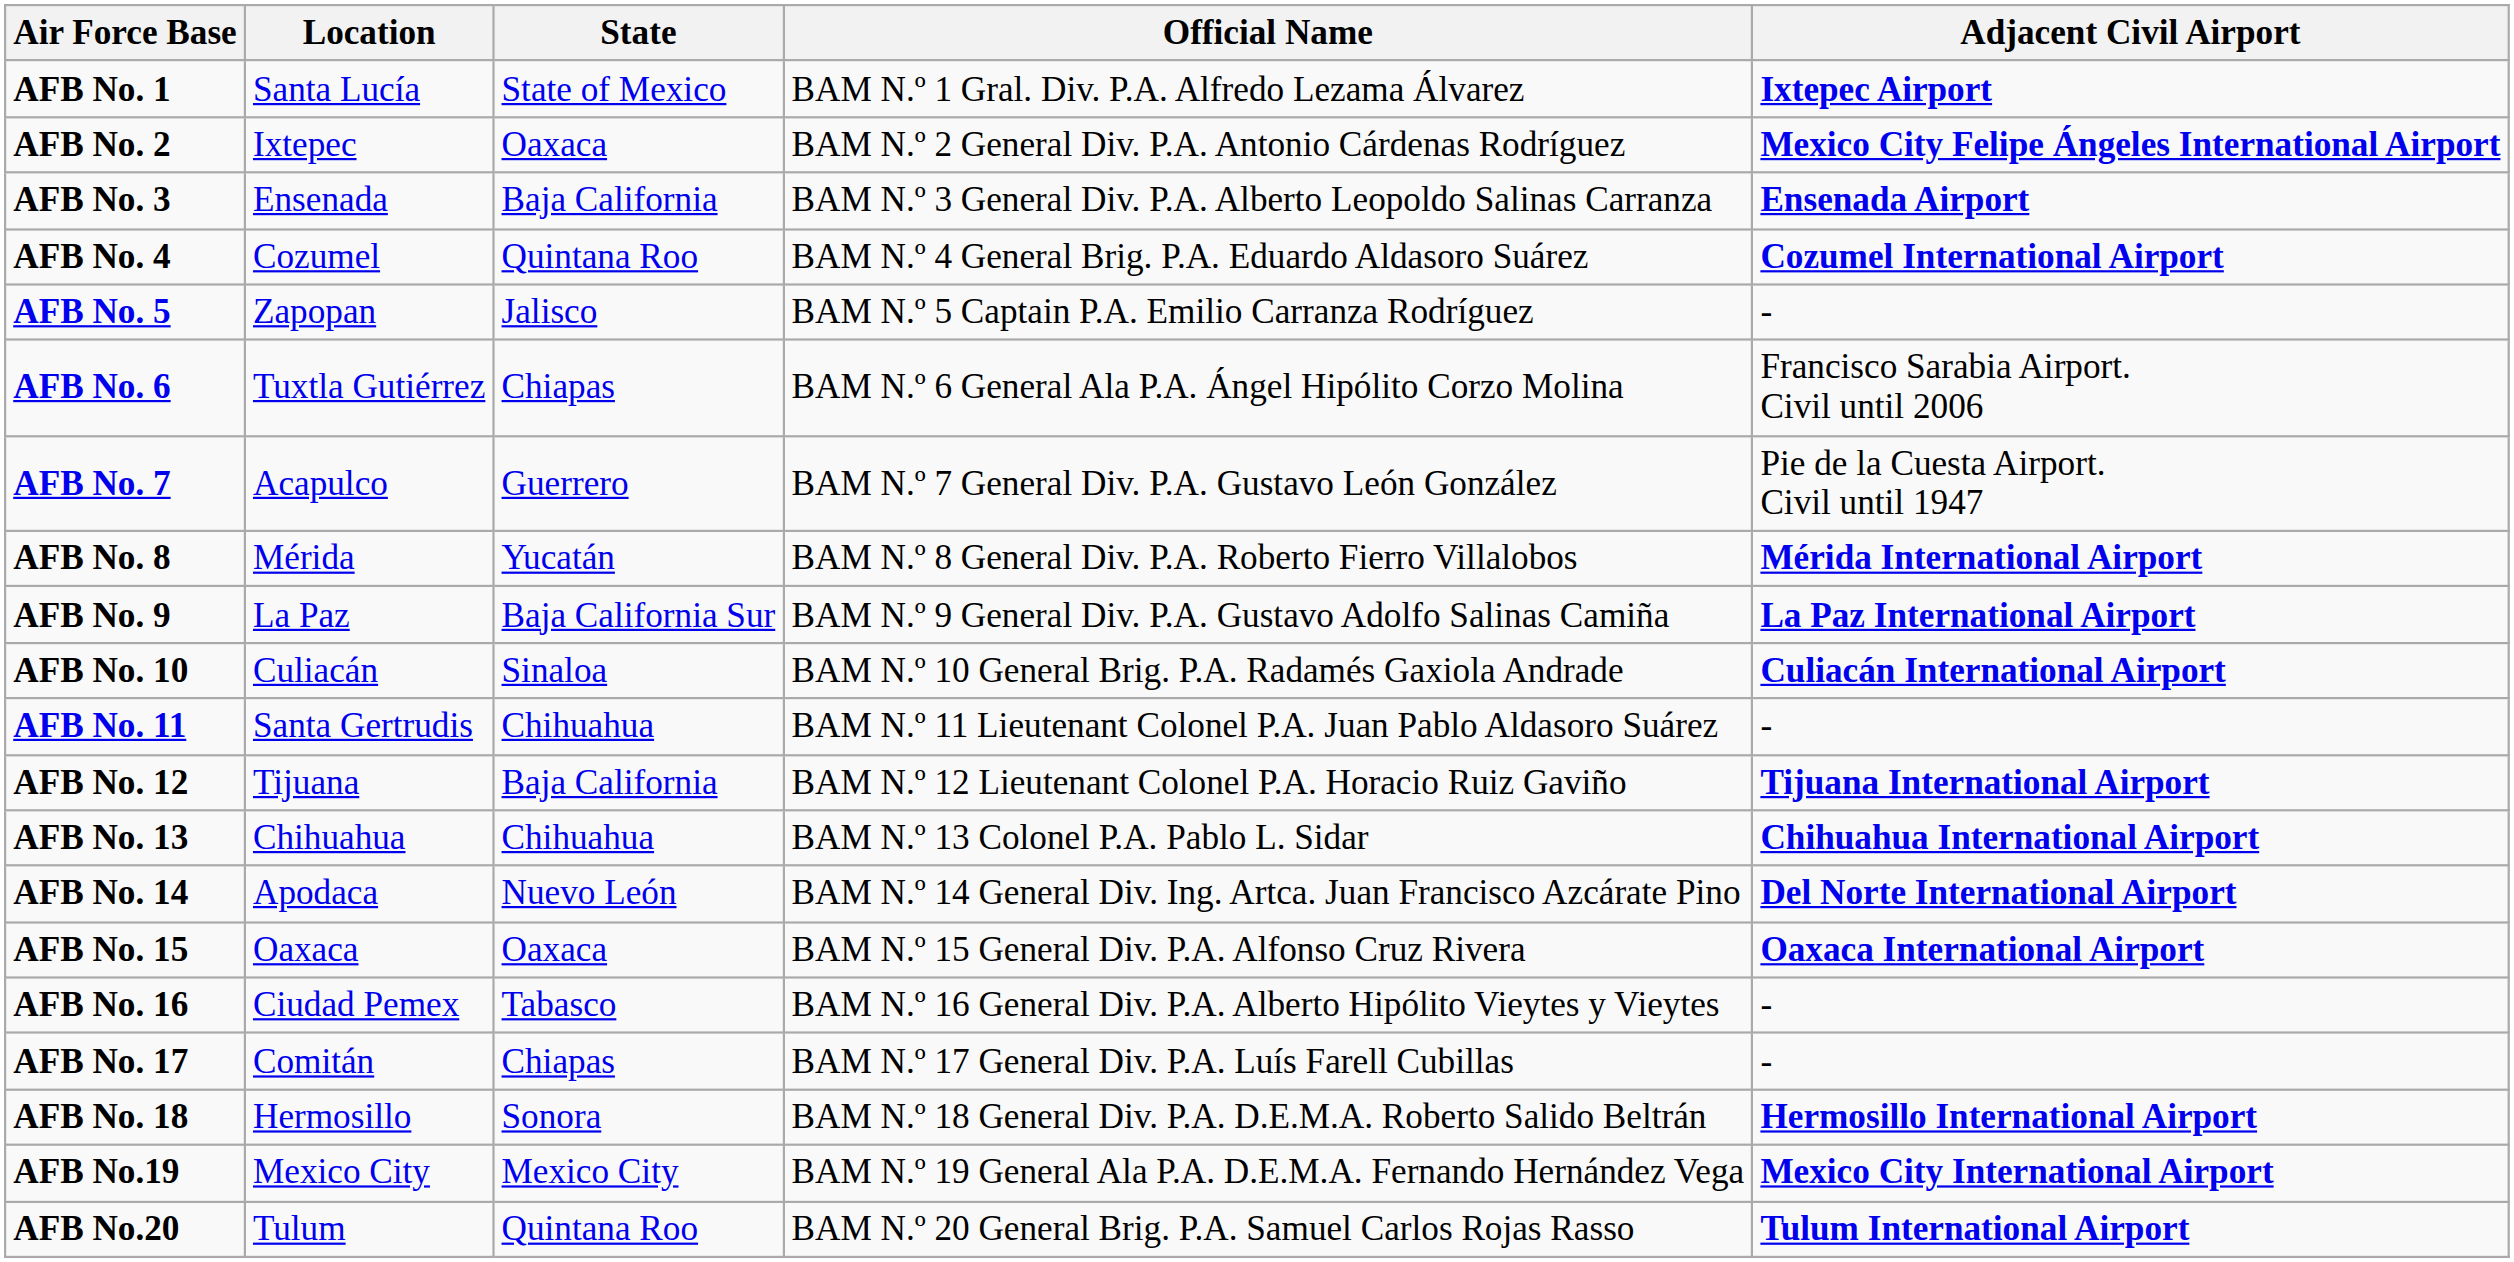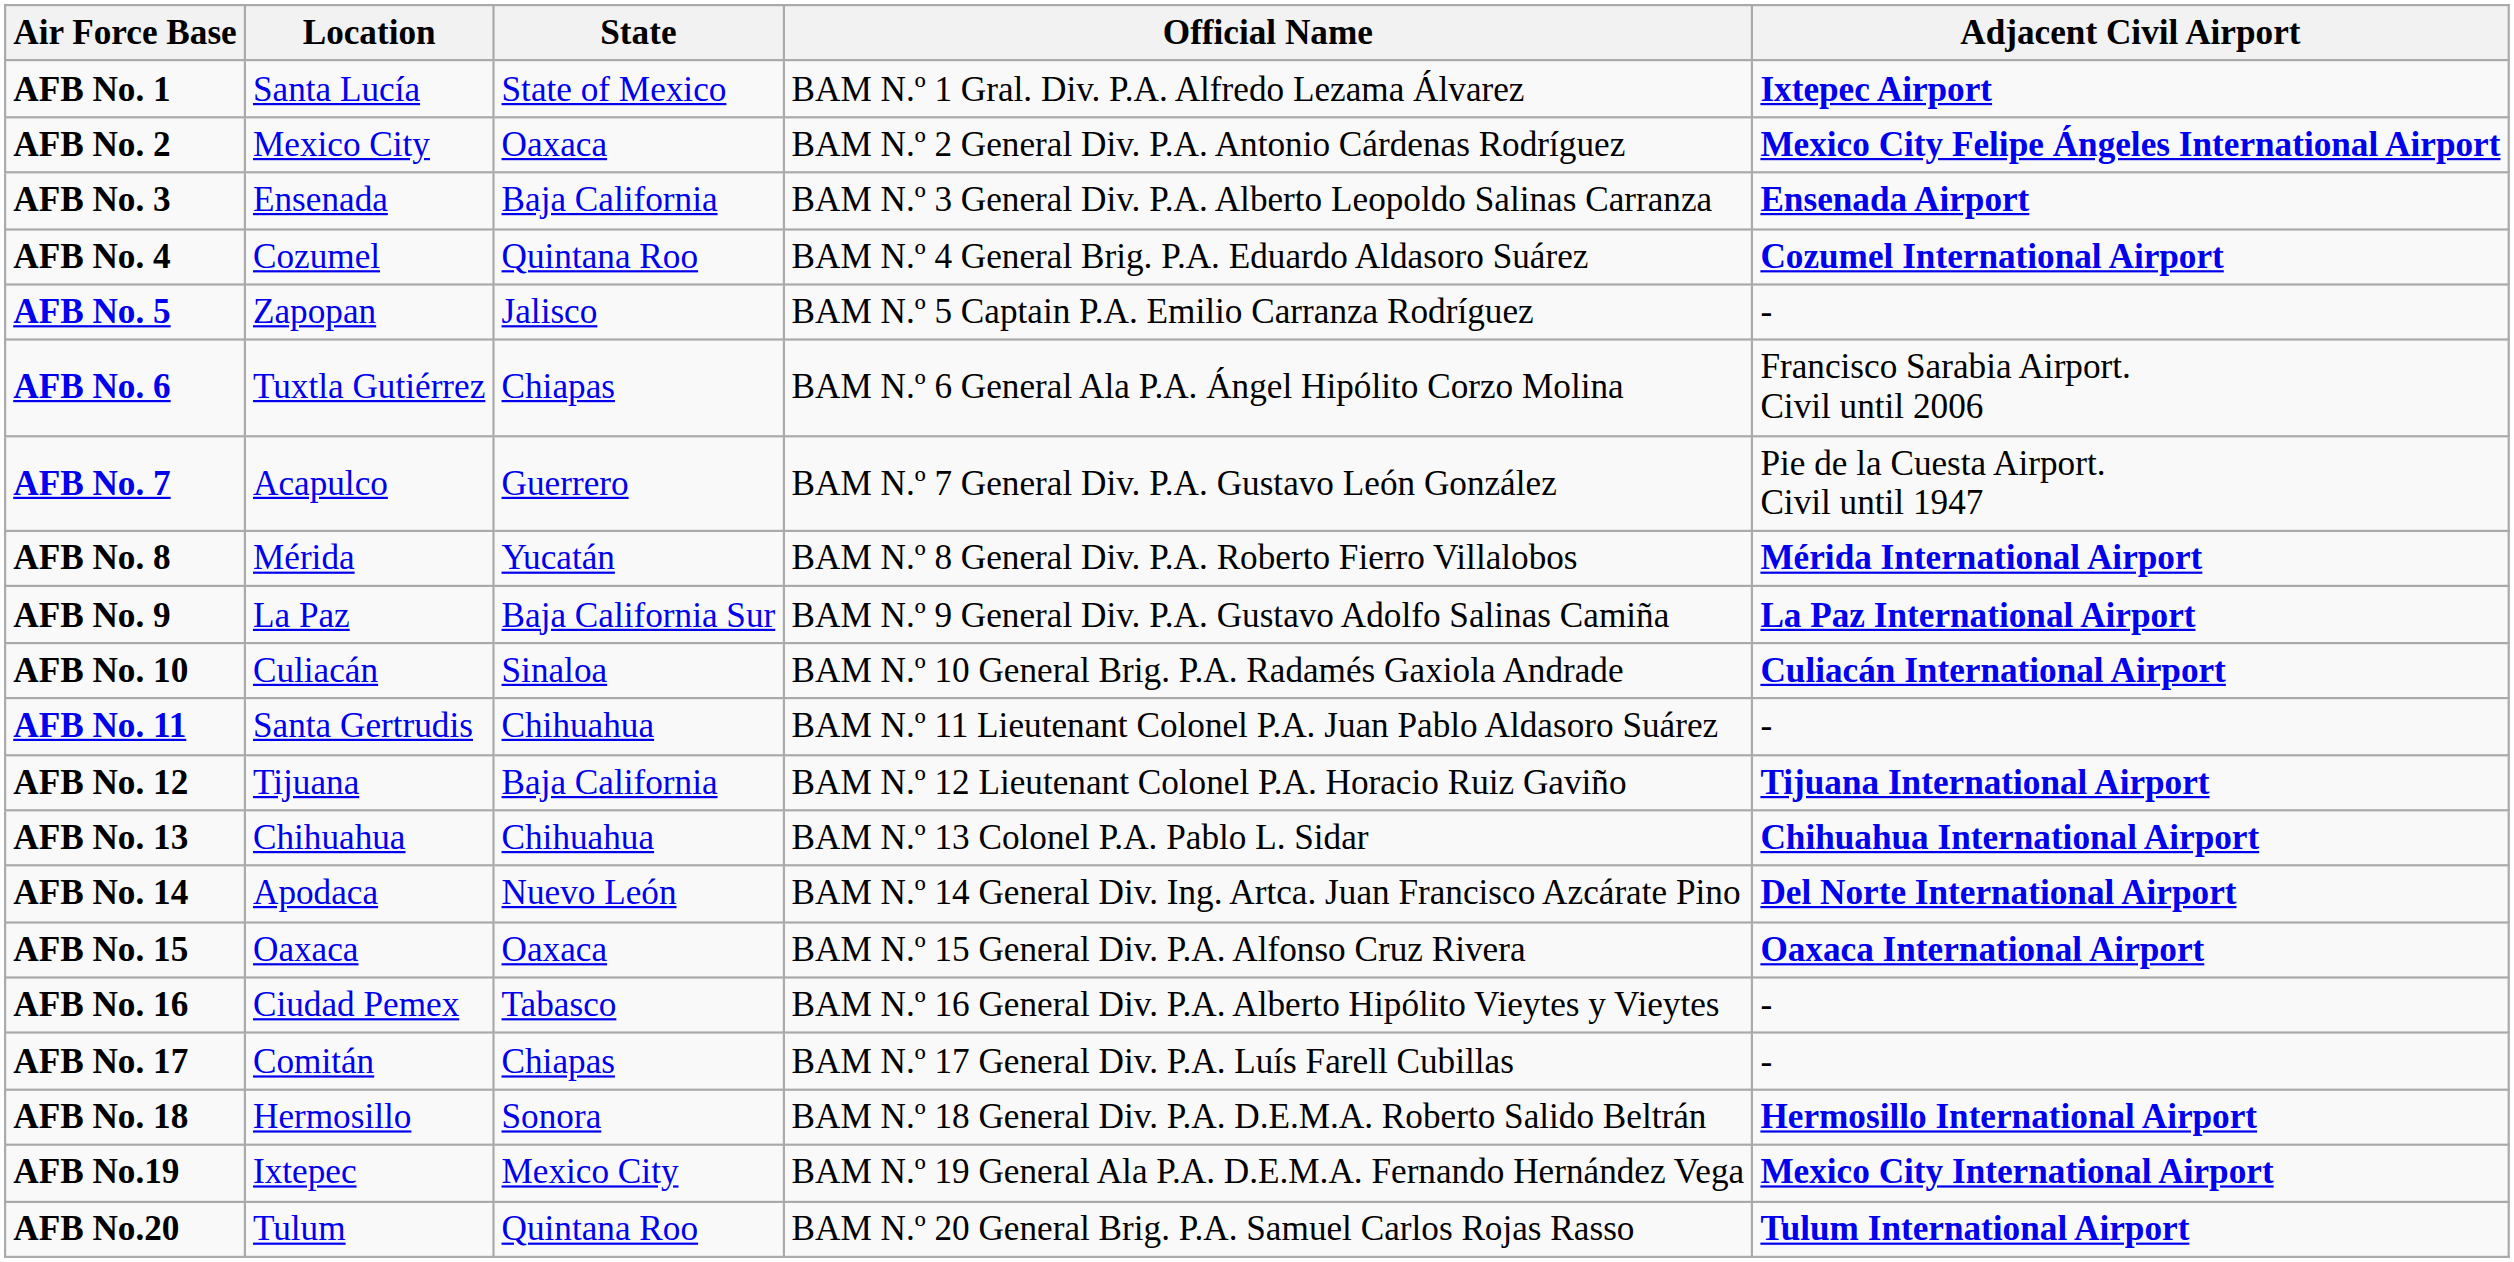 <table class="wikitable sortable" align="center">
 <tr>
 <th>Air Force Base</th>
 <th>Location</th>
 <th>State</th>
 <th>Official Name</th>
 <th>Adjacent Civil Airport</th>
 </tr>
 <tr>
 <td><strong>AFB No. 1</strong></td>
 <td><a href='#'>Santa Lucía</a></td>
 <td><a href='#'>State of Mexico</a></td>
 <td>BAM N.º 1 Gral. Div. P.A. Alfredo Lezama Álvarez</td>
 <td><a href='#'><strong>Ixtepec Airport</strong></a></td>
 </tr>
 <tr>
 <td><strong>AFB No. 2</strong></td>
-<td><a href='#'>Ixtepec</a></td>
+<td><a href='#'>Mexico City</a></td>
 <td><a href='#'>Oaxaca</a></td>
 <td>BAM N.º 2 General Div. P.A. Antonio Cárdenas Rodríguez</td>
 <td><a href='#'><strong>Mexico City Felipe Ángeles International Airport</strong></a></td>
 </tr>
 <tr>
 <td><strong>AFB No. 3</strong></td>
 <td><a href='#'>Ensenada</a></td>
 <td><a href='#'>Baja California</a></td>
 <td>BAM N.º 3 General Div. P.A. Alberto Leopoldo Salinas Carranza</td>
 <td><a href='#'><strong>Ensenada Airport</strong></a></td>
 </tr>
 <tr>
 <td><strong>AFB No. 4</strong></td>
 <td><a href='#'>Cozumel</a></td>
 <td><a href='#'>Quintana Roo</a></td>
 <td>BAM N.º 4 General Brig. P.A. Eduardo Aldasoro Suárez</td>
 <td><a href='#'><strong>Cozumel International Airport</strong></a></td>
 </tr>
 <tr>
 <td><strong><a href='#'>AFB No. 5</a></strong></td>
 <td><a href='#'>Zapopan</a></td>
 <td><a href='#'>Jalisco</a></td>
 <td>BAM N.º 5 Captain P.A. Emilio Carranza Rodríguez</td>
 <td>-</td>
 </tr>
 <tr>
 <td><strong><a href='#'>AFB No. 6</a></strong></td>
 <td><a href='#'>Tuxtla Gutiérrez</a></td>
 <td><a href='#'>Chiapas</a></td>
 <td>BAM N.º 6 General Ala P.A. Ángel Hipólito Corzo Molina</td>
 <td>Francisco Sarabia Airport.<br>Civil until 2006</td>
 </tr>
 <tr>
 <td><strong><a href='#'>AFB No. 7</a></strong></td>
 <td><a href='#'>Acapulco</a></td>
 <td><a href='#'>Guerrero</a></td>
 <td>BAM N.º 7 General Div. P.A. Gustavo León González</td>
 <td>Pie de la Cuesta Airport.<br>Civil until 1947</td>
 </tr>
 <tr>
 <td><strong>AFB No. 8</strong></td>
 <td><a href='#'>Mérida</a></td>
 <td><a href='#'>Yucatán</a></td>
 <td>BAM N.º 8 General Div. P.A. Roberto Fierro Villalobos</td>
 <td><a href='#'><strong>Mérida International Airport</strong></a></td>
 </tr>
 <tr>
 <td><strong>AFB No. 9</strong></td>
 <td><a href='#'>La Paz</a></td>
 <td><a href='#'>Baja California Sur</a></td>
 <td>BAM N.º 9 General Div. P.A. Gustavo Adolfo Salinas Camiña</td>
 <td><a href='#'><strong>La Paz International Airport</strong></a></td>
 </tr>
 <tr>
 <td><strong>AFB No. 10</strong></td>
 <td><a href='#'>Culiacán</a></td>
 <td><a href='#'>Sinaloa</a></td>
 <td>BAM N.º 10 General Brig. P.A. Radamés Gaxiola Andrade</td>
 <td><a href='#'><strong>Culiacán International Airport</strong></a></td>
 </tr>
 <tr>
 <td><strong><a href='#'>AFB No. 11</a></strong></td>
 <td><a href='#'>Santa Gertrudis</a></td>
 <td><a href='#'>Chihuahua</a></td>
 <td>BAM N.º 11 Lieutenant Colonel P.A. Juan Pablo Aldasoro Suárez</td>
 <td>-</td>
 </tr>
 <tr>
 <td><strong>AFB No. 12</strong></td>
 <td><a href='#'>Tijuana</a></td>
 <td><a href='#'>Baja California</a></td>
 <td>BAM N.º 12 Lieutenant Colonel P.A. Horacio Ruiz Gaviño</td>
 <td><a href='#'><strong>Tijuana International Airport</strong></a></td>
 </tr>
 <tr>
 <td><strong>AFB No. 13</strong></td>
 <td><a href='#'>Chihuahua</a></td>
 <td><a href='#'>Chihuahua</a></td>
 <td>BAM N.º 13 Colonel P.A. Pablo L. Sidar</td>
 <td><a href='#'><strong>Chihuahua International Airport</strong></a></td>
 </tr>
 <tr>
 <td><strong>AFB No. 14</strong></td>
 <td><a href='#'>Apodaca</a></td>
 <td><a href='#'>Nuevo León</a></td>
 <td>BAM N.º 14 General Div. Ing. Artca. Juan Francisco Azcárate Pino</td>
 <td><a href='#'><strong>Del Norte International Airport</strong></a></td>
 </tr>
 <tr>
 <td><strong>AFB No. 15</strong></td>
 <td><a href='#'>Oaxaca</a></td>
 <td><a href='#'>Oaxaca</a></td>
 <td>BAM N.º 15 General Div. P.A. Alfonso Cruz Rivera</td>
 <td><a href='#'><strong>Oaxaca International Airport</strong></a></td>
 </tr>
 <tr>
 <td><strong>AFB No. 16</strong></td>
 <td><a href='#'>Ciudad Pemex</a></td>
 <td><a href='#'>Tabasco</a></td>
 <td>BAM N.º 16 General Div. P.A. Alberto Hipólito Vieytes y Vieytes</td>
 <td>-</td>
 </tr>
 <tr>
 <td><strong>AFB No. 17</strong></td>
 <td><a href='#'>Comitán</a></td>
 <td><a href='#'>Chiapas</a></td>
 <td>BAM N.º 17 General Div. P.A. Luís Farell Cubillas</td>
 <td>-</td>
 </tr>
 <tr>
 <td><strong>AFB No. 18</strong></td>
 <td><a href='#'>Hermosillo</a></td>
 <td><a href='#'>Sonora</a></td>
 <td>BAM N.º 18 General Div. P.A. D.E.M.A. Roberto Salido Beltrán</td>
 <td><a href='#'><strong>Hermosillo International Airport</strong></a></td>
 </tr>
 <tr>
 <td><strong>AFB No.19</strong></td>
-<td><a href='#'>Mexico City</a></td>
+<td><a href='#'>Ixtepec</a></td>
 <td><a href='#'>Mexico City</a></td>
 <td>BAM N.º 19 General Ala P.A. D.E.M.A. Fernando Hernández Vega</td>
 <td><a href='#'><strong>Mexico City International Airport</strong></a></td>
 </tr>
 <tr>
 <td><strong>AFB No.20</strong></td>
 <td><a href='#'>Tulum</a></td>
 <td><a href='#'>Quintana Roo</a></td>
 <td>BAM N.º 20 General Brig. P.A. Samuel Carlos Rojas Rasso</td>
 <td><a href='#'><strong>Tulum International Airport</strong></a></td>
 </tr>
 </table>
